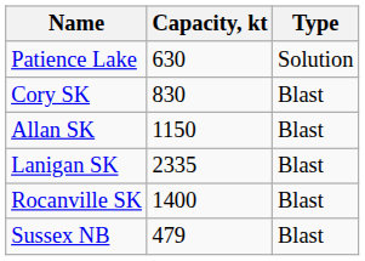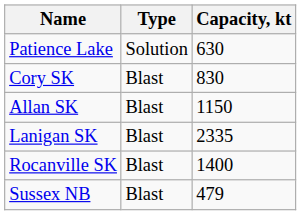 <table class=wikitable  align=right>
 <tr>
 <th>Name</th>
+<th>Type</th>
 <th>Capacity, kt</th>
-<th>Type</th>
 </tr>
 <tr>
 <td><a href='#'>Patience Lake</a></td>
+<td>Solution</td>
 <td>630</td>
-<td>Solution</td>
 </tr>
 <tr>
 <td><a href='#'>Cory SK</a></td>
+<td>Blast</td>
 <td>830</td>
-<td>Blast</td>
 </tr>
 <tr>
 <td><a href='#'>Allan SK</a></td>
+<td>Blast</td>
 <td>1150</td>
-<td>Blast</td>
 </tr>
 <tr>
 <td><a href='#'>Lanigan SK</a></td>
+<td>Blast</td>
 <td>2335</td>
-<td>Blast</td>
 </tr>
 <tr>
 <td><a href='#'>Rocanville SK</a></td>
+<td>Blast</td>
 <td>1400</td>
-<td>Blast</td>
 </tr>
 <tr>
 <td><a href='#'>Sussex NB</a></td>
+<td>Blast</td>
 <td>479</td>
-<td>Blast</td>
 </tr>
 </table>
